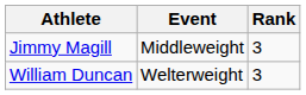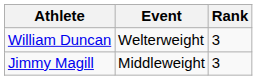 <table class="wikitable">
 <tr>
 <th>Athlete</th>
 <th>Event</th>
 <th>Rank</th>
 </tr>
 <tr>
+<td><a href='#'>William Duncan</a></td>
+<td>Welterweight</td>
+<td>3</td>
+</tr>
+<tr>
 <td><a href='#'>Jimmy Magill</a></td>
 <td>Middleweight</td>
 <td>3</td>
 </tr>
-<tr>
-<td><a href='#'>William Duncan</a></td>
-<td>Welterweight</td>
-<td>3</td>
-</tr>
 </table>
